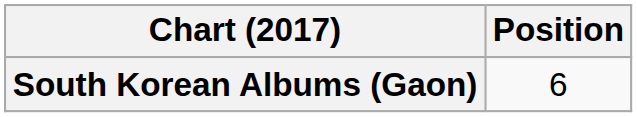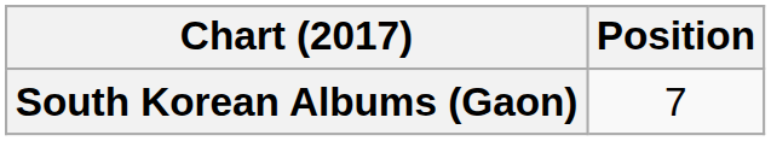 <table class="wikitable plainrowheaders" style="text-align:center">
 <tr>
 <th scope="col">Chart (2017)</th>
 <th scope="col">Position</th>
 </tr>
 <tr>
 <th scope="row">South Korean Albums (Gaon)</th>
-<td>6</td>
+<td>7</td>
 </tr>
 </table>
